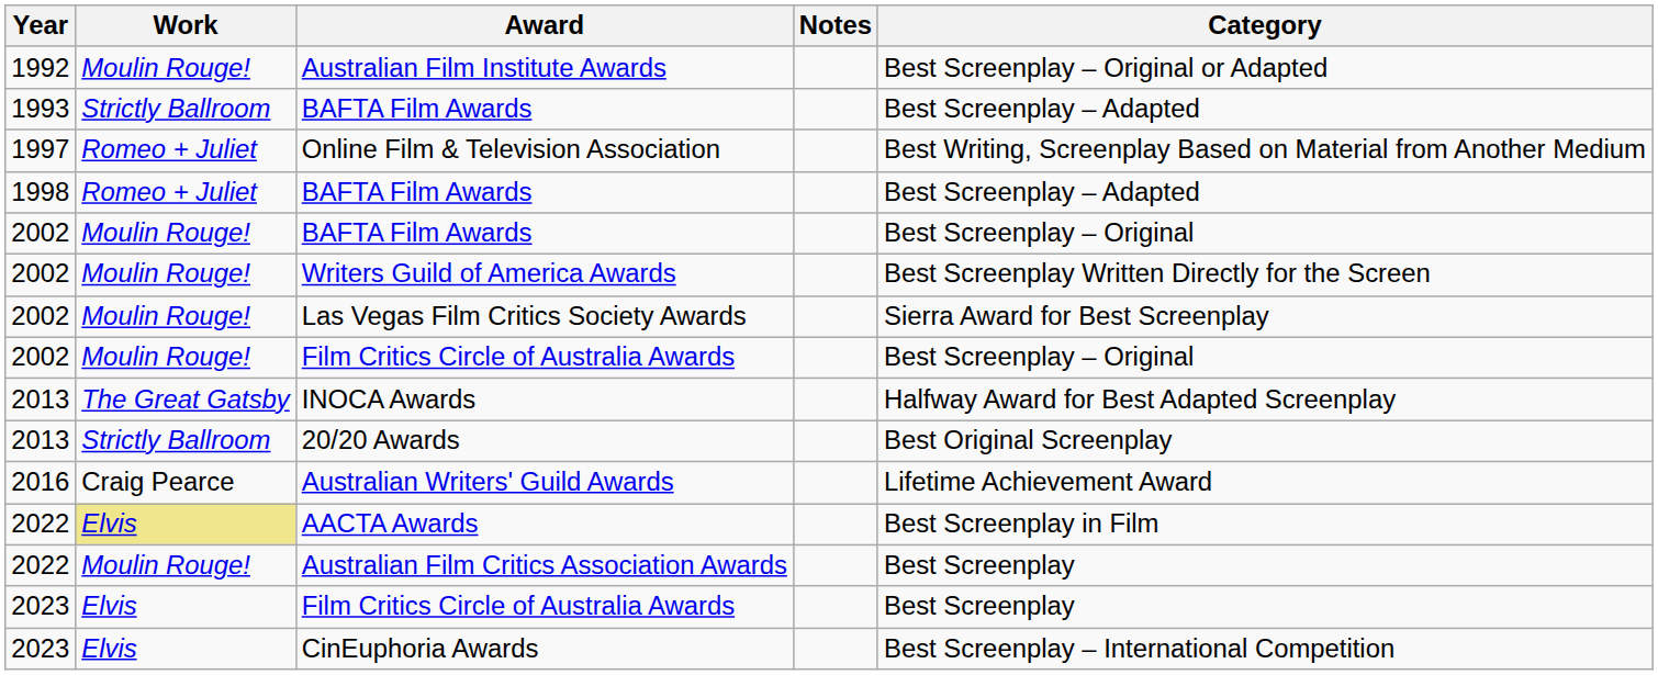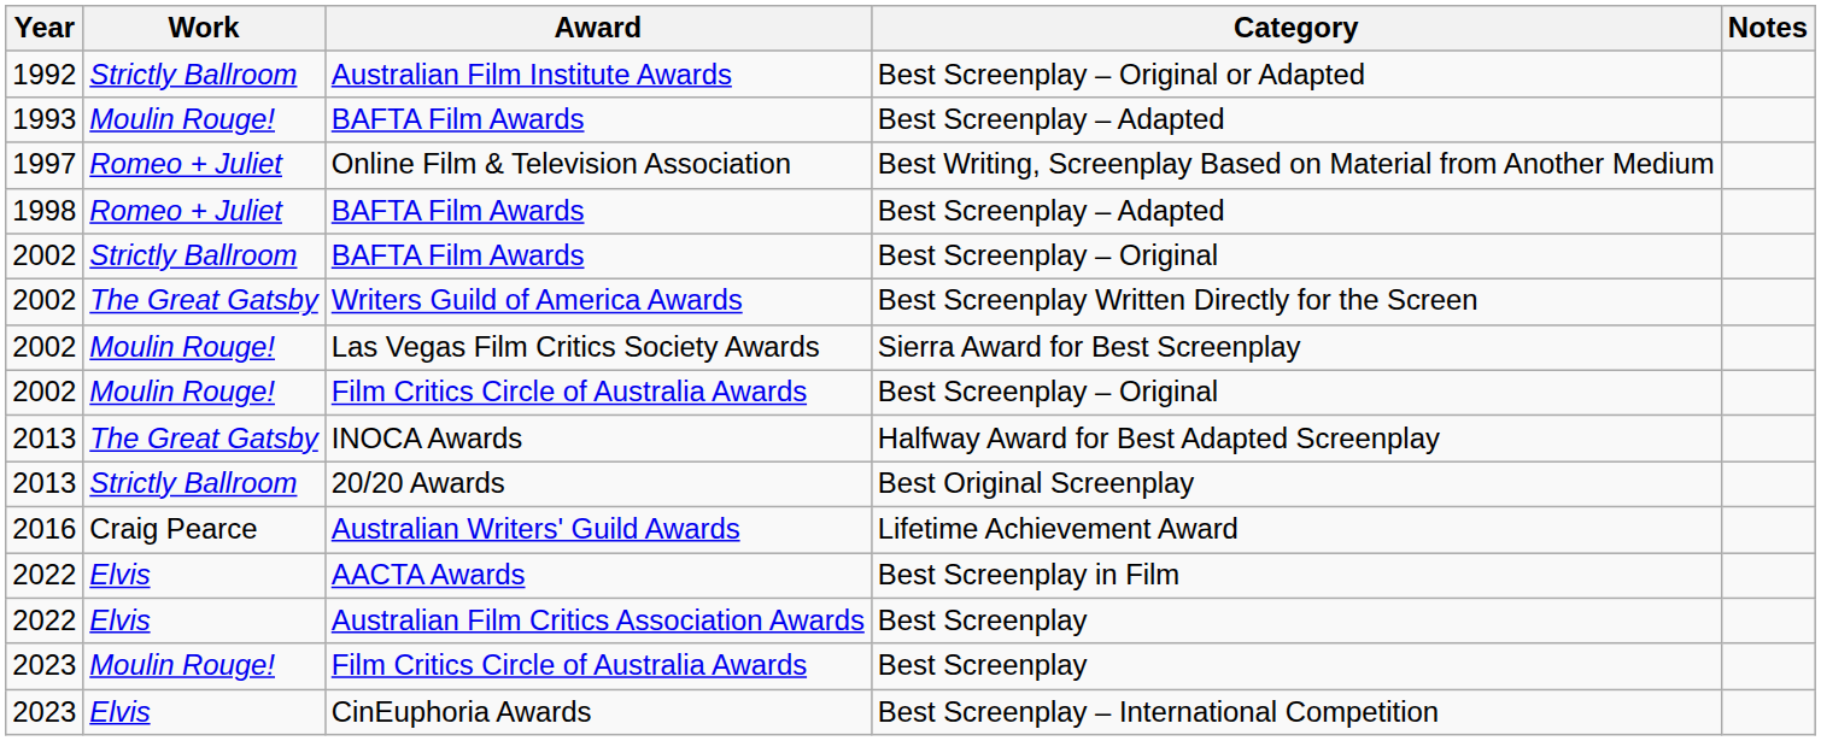 <table class=wikitable>
 <tr>
 <th>Year</th>
 <th>Work</th>
 <th>Award</th>
+<th>Category</th>
 <th>Notes</th>
-<th>Category</th>
 </tr>
 <tr>
 <td>1992</td>
-<td><em><a href='#'>Moulin Rouge!</a></em></td>
+<td><em><a href='#'>Strictly Ballroom</a></em></td>
 <td><a href='#'>Australian Film Institute Awards</a></td>
+<td>Best Screenplay – Original or Adapted</td>
 <td></td>
-<td>Best Screenplay – Original or Adapted</td>
 </tr>
 <tr>
 <td>1993</td>
-<td><em><a href='#'>Strictly Ballroom</a></em></td>
+<td><em><a href='#'>Moulin Rouge!</a></em></td>
 <td><a href='#'>BAFTA Film Awards</a></td>
+<td>Best Screenplay – Adapted</td>
 <td></td>
-<td>Best Screenplay – Adapted</td>
 </tr>
 <tr>
 <td>1997</td>
 <td><em><a href='#'>Romeo + Juliet</a></em></td>
 <td>Online Film & Television Association</td>
+<td>Best Writing, Screenplay Based on Material from Another Medium</td>
 <td></td>
-<td>Best Writing, Screenplay Based on Material from Another Medium</td>
 </tr>
 <tr>
 <td>1998</td>
 <td><em><a href='#'>Romeo + Juliet</a></em></td>
 <td><a href='#'>BAFTA Film Awards</a></td>
+<td>Best Screenplay – Adapted</td>
 <td></td>
-<td>Best Screenplay – Adapted</td>
 </tr>
 <tr>
 <td>2002</td>
-<td><em><a href='#'>Moulin Rouge!</a></em></td>
+<td><em><a href='#'>Strictly Ballroom</a></em></td>
 <td><a href='#'>BAFTA Film Awards</a></td>
+<td>Best Screenplay – Original</td>
 <td></td>
-<td>Best Screenplay – Original</td>
 </tr>
 <tr>
 <td>2002</td>
-<td><em><a href='#'>Moulin Rouge!</a></em></td>
+<td><em><a href='#'>The Great Gatsby</a></em></td>
 <td><a href='#'>Writers Guild of America Awards</a></td>
+<td>Best Screenplay Written Directly for the Screen</td>
 <td></td>
-<td>Best Screenplay Written Directly for the Screen</td>
 </tr>
 <tr>
 <td>2002</td>
 <td><em><a href='#'>Moulin Rouge!</a></em></td>
 <td>Las Vegas Film Critics Society Awards</td>
+<td>Sierra Award for Best Screenplay</td>
 <td></td>
-<td>Sierra Award for Best Screenplay</td>
 </tr>
 <tr>
 <td>2002</td>
 <td><em><a href='#'>Moulin Rouge!</a></em></td>
 <td><a href='#'>Film Critics Circle of Australia Awards</a></td>
+<td>Best Screenplay – Original</td>
 <td></td>
-<td>Best Screenplay – Original</td>
 </tr>
 <tr>
 <td>2013</td>
 <td><em><a href='#'>The Great Gatsby</a></em></td>
 <td>INOCA Awards</td>
+<td>Halfway Award for Best Adapted Screenplay</td>
 <td></td>
-<td>Halfway Award for Best Adapted Screenplay</td>
 </tr>
 <tr>
 <td>2013</td>
 <td><em><a href='#'>Strictly Ballroom</a></em></td>
 <td>20/20 Awards</td>
+<td>Best Original Screenplay</td>
 <td></td>
-<td>Best Original Screenplay</td>
 </tr>
 <tr>
 <td>2016</td>
 <td>Craig Pearce</td>
 <td><a href='#'> Australian Writers' Guild Awards</a></td>
+<td>Lifetime Achievement Award</td>
 <td></td>
-<td>Lifetime Achievement Award</td>
 </tr>
 <tr>
 <td>2022</td>
-<td style="background: khaki;"><em><a href='#'>Elvis</a></em></td>
+<td><em><a href='#'>Elvis</a></em></td>
 <td><a href='#'>AACTA Awards</a></td>
+<td>Best Screenplay in Film</td>
 <td></td>
-<td>Best Screenplay in Film</td>
 </tr>
 <tr>
 <td>2022</td>
-<td><em><a href='#'>Moulin Rouge!</a></em></td>
+<td><em><a href='#'>Elvis</a></em></td>
 <td><a href='#'>Australian Film Critics Association Awards</a></td>
+<td>Best Screenplay</td>
 <td></td>
-<td>Best Screenplay</td>
 </tr>
 <tr>
 <td>2023</td>
-<td><em><a href='#'>Elvis</a></em></td>
+<td><em><a href='#'>Moulin Rouge!</a></em></td>
 <td><a href='#'>Film Critics Circle of Australia Awards</a></td>
+<td>Best Screenplay</td>
 <td></td>
-<td>Best Screenplay</td>
 </tr>
 <tr>
 <td>2023</td>
 <td><em><a href='#'>Elvis</a></em></td>
 <td>CinEuphoria Awards</td>
+<td>Best Screenplay – International Competition</td>
 <td></td>
-<td>Best Screenplay – International Competition</td>
 </tr>
 </table>
